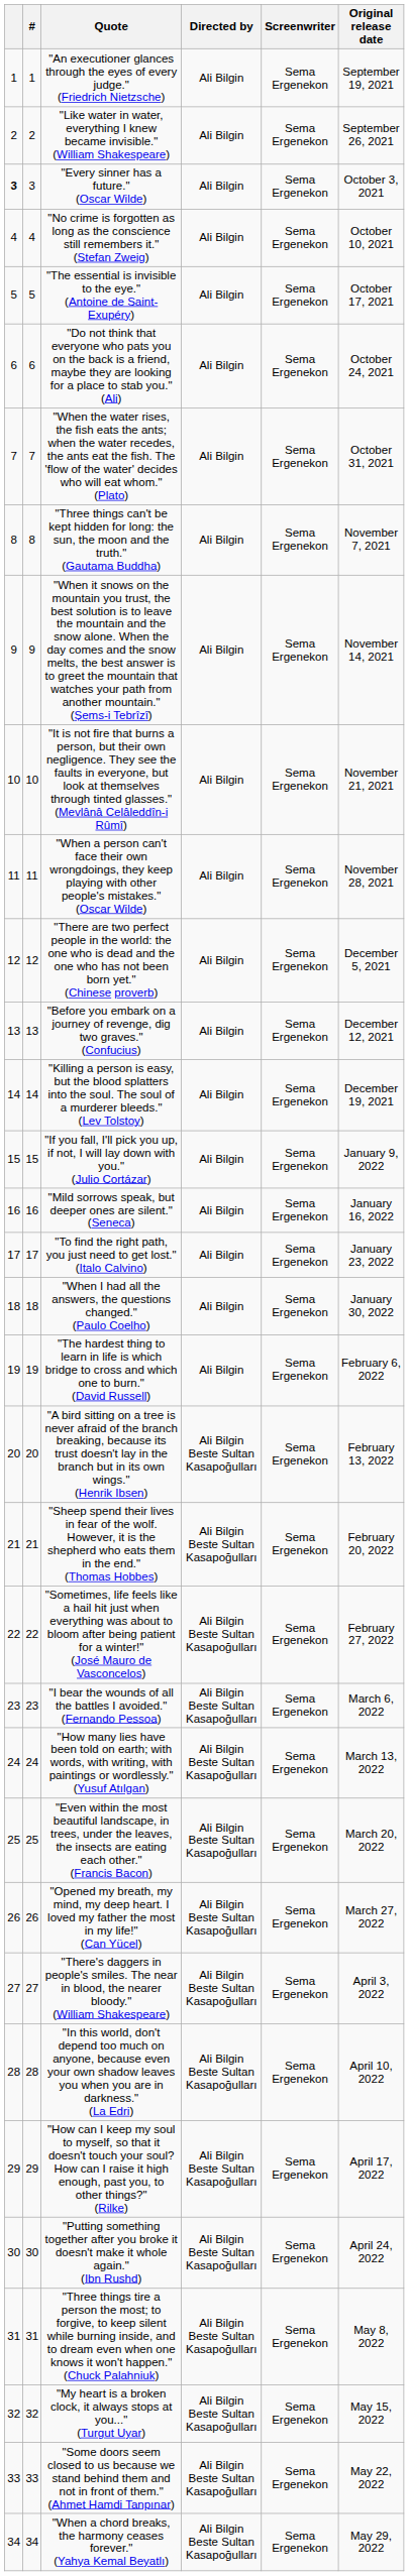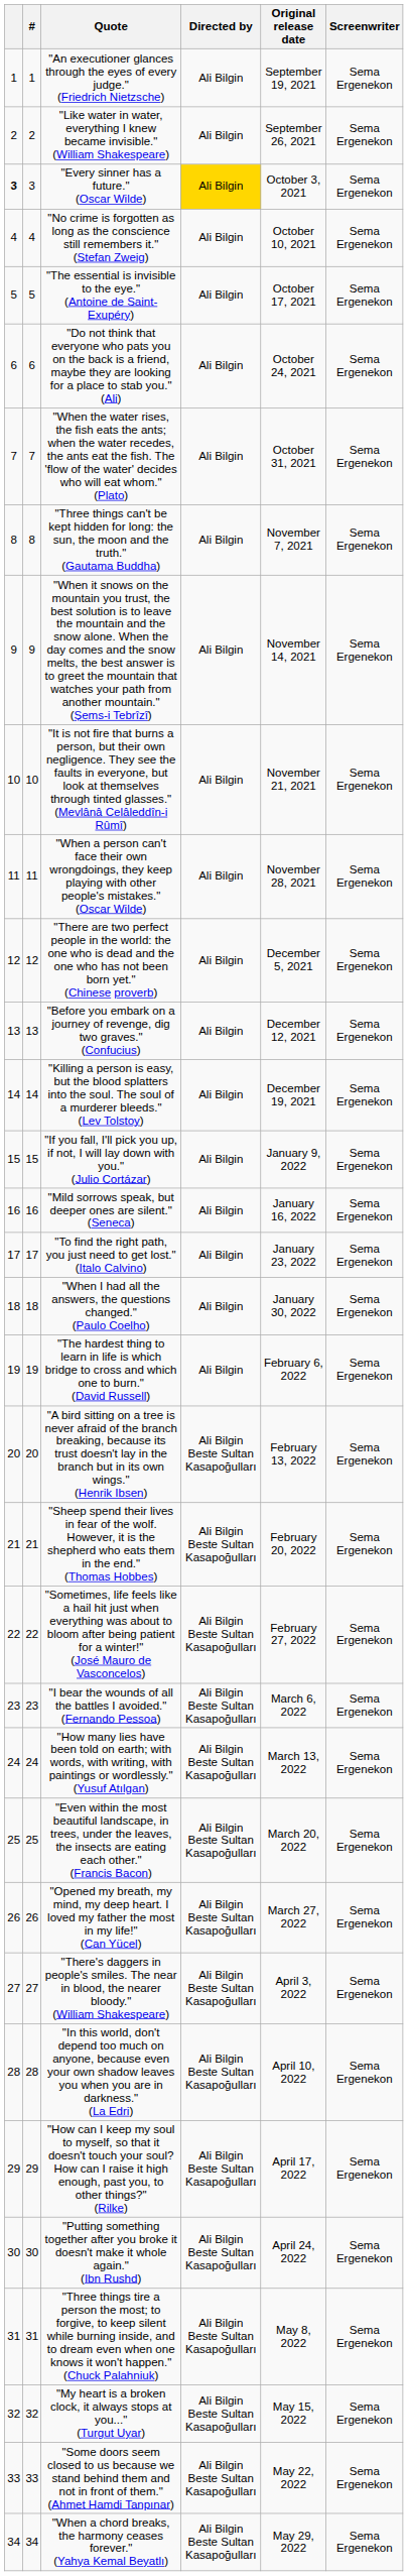 <table class="wikitable" style="margin-left:auto; margin-right:auto; width:550px; text-align:center">
 <tr>
 <th></th>
 <th>#</th>
 <th>Quote</th>
 <th>Directed by</th>
+<th>Original release date</th>
 <th>Screenwriter</th>
-<th>Original release date</th>
 </tr>
 <tr>
 <td>1</td>
 <td>1</td>
 <td>"An executioner glances through the eyes of every judge."<br>(<a href='#'>Friedrich Nietzsche</a>)</td>
 <td>Ali Bilgin</td>
+<td>September 19, 2021</td>
 <td>Sema Ergenekon</td>
-<td>September 19, 2021</td>
 </tr>
 <tr>
 <td>2</td>
 <td>2</td>
 <td>"Like water in water, everything I knew became invisible."<br>(<a href='#'>William Shakespeare</a>)</td>
 <td>Ali Bilgin</td>
+<td>September 26, 2021</td>
 <td>Sema Ergenekon</td>
-<td>September 26, 2021</td>
 </tr>
 <tr>
 <td><strong>3</strong></td>
 <td>3</td>
 <td>"Every sinner has a future."<br>(<a href='#'>Oscar Wilde</a>)</td>
-<td>Ali Bilgin</td>
+<td style="background: gold;">Ali Bilgin</td>
+<td>October 3, 2021</td>
 <td>Sema Ergenekon</td>
-<td>October 3, 2021</td>
 </tr>
 <tr>
 <td>4</td>
 <td>4</td>
 <td>"No crime is forgotten as long as the conscience still remembers it."<br>(<a href='#'>Stefan Zweig</a>)</td>
 <td>Ali Bilgin</td>
+<td>October 10, 2021</td>
 <td>Sema Ergenekon</td>
-<td>October 10, 2021</td>
 </tr>
 <tr>
 <td>5</td>
 <td>5</td>
 <td>"The essential is invisible to the eye."<br>(<a href='#'>Antoine de Saint-Exupéry</a>)</td>
 <td>Ali Bilgin</td>
+<td>October 17, 2021</td>
 <td>Sema Ergenekon</td>
-<td>October 17, 2021</td>
 </tr>
 <tr>
 <td>6</td>
 <td>6</td>
 <td>"Do not think that everyone who pats you on the back is a friend, maybe they are looking for a place to stab you."<br>(<a href='#'>Ali</a>)</td>
 <td>Ali Bilgin</td>
+<td>October 24, 2021</td>
 <td>Sema Ergenekon</td>
-<td>October 24, 2021</td>
 </tr>
 <tr>
 <td>7</td>
 <td>7</td>
 <td>"When the water rises, the fish eats the ants; when the water recedes, the ants eat the fish. The 'flow of the water' decides who will eat whom."<br>(<a href='#'>Plato</a>)</td>
 <td>Ali Bilgin</td>
+<td>October 31, 2021</td>
 <td>Sema Ergenekon</td>
-<td>October 31, 2021</td>
 </tr>
 <tr>
 <td>8</td>
 <td>8</td>
 <td>"Three things can't be kept hidden for long: the sun, the moon and the truth."<br>(<a href='#'>Gautama Buddha</a>)</td>
 <td>Ali Bilgin</td>
+<td>November 7, 2021</td>
 <td>Sema Ergenekon</td>
-<td>November 7, 2021</td>
 </tr>
 <tr>
 <td>9</td>
 <td>9</td>
 <td>"When it snows on the mountain you trust, the best solution is to leave the mountain and the snow alone. When the day comes and the snow melts, the best answer is to greet the mountain that watches your path from another mountain."<br>(<a href='#'>Șems-i Tebrîzî</a>)</td>
 <td>Ali Bilgin</td>
+<td>November 14, 2021</td>
 <td>Sema Ergenekon</td>
-<td>November 14, 2021</td>
 </tr>
 <tr>
 <td>10</td>
 <td>10</td>
 <td>"It is not fire that burns a person, but their own negligence. They see the faults in everyone, but look at themselves through tinted glasses."<br>(<a href='#'>Mevlânâ Celâleddîn-i Rûmî</a>)</td>
 <td>Ali Bilgin</td>
+<td>November 21, 2021</td>
 <td>Sema Ergenekon</td>
-<td>November 21, 2021</td>
 </tr>
 <tr>
 <td>11</td>
 <td>11</td>
 <td>"When a person can't face their own wrongdoings, they keep playing with other people's mistakes."<br>(<a href='#'>Oscar Wilde</a>)</td>
 <td>Ali Bilgin</td>
+<td>November 28, 2021</td>
 <td>Sema Ergenekon</td>
-<td>November 28, 2021</td>
 </tr>
 <tr>
 <td>12</td>
 <td>12</td>
 <td>"There are two perfect people in the world: the one who is dead and the one who has not been born yet."<br>(<a href='#'>Chinese</a> <a href='#'>proverb</a>)</td>
 <td>Ali Bilgin</td>
+<td>December 5, 2021</td>
 <td>Sema Ergenekon</td>
-<td>December 5, 2021</td>
 </tr>
 <tr>
 <td>13</td>
 <td>13</td>
 <td>"Before you embark on a journey of revenge, dig two graves."<br>(<a href='#'>Confucius</a>)</td>
 <td>Ali Bilgin</td>
+<td>December 12, 2021</td>
 <td>Sema Ergenekon</td>
-<td>December 12, 2021</td>
 </tr>
 <tr>
 <td>14</td>
 <td>14</td>
 <td>"Killing a person is easy, but the blood splatters into the soul. The soul of a murderer bleeds."<br>(<a href='#'>Lev Tolstoy</a>)</td>
 <td>Ali Bilgin</td>
+<td>December 19, 2021</td>
 <td>Sema Ergenekon</td>
-<td>December 19, 2021</td>
 </tr>
 <tr>
 <td>15</td>
 <td>15</td>
 <td>"If you fall, I'll pick you up, if not, I will lay down with you."<br>(<a href='#'>Julio Cortázar</a>)</td>
 <td>Ali Bilgin</td>
+<td>January 9, 2022</td>
 <td>Sema Ergenekon</td>
-<td>January 9, 2022</td>
 </tr>
 <tr>
 <td>16</td>
 <td>16</td>
 <td>"Mild sorrows speak, but deeper ones are silent."<br>(<a href='#'>Seneca</a>)</td>
 <td>Ali Bilgin</td>
+<td>January 16, 2022</td>
 <td>Sema Ergenekon</td>
-<td>January 16, 2022</td>
 </tr>
 <tr>
 <td>17</td>
 <td>17</td>
 <td>"To find the right path, you just need to get lost."<br>(<a href='#'>Italo Calvino</a>)</td>
 <td>Ali Bilgin</td>
+<td>January 23, 2022</td>
 <td>Sema Ergenekon</td>
-<td>January 23, 2022</td>
 </tr>
 <tr>
 <td>18</td>
 <td>18</td>
 <td>"When I had all the answers, the questions changed."<br>(<a href='#'>Paulo Coelho</a>)</td>
 <td>Ali Bilgin</td>
+<td>January 30, 2022</td>
 <td>Sema Ergenekon</td>
-<td>January 30, 2022</td>
 </tr>
 <tr>
 <td>19</td>
 <td>19</td>
 <td>"The hardest thing to learn in life is which bridge to cross and which one to burn."<br>(<a href='#'>David Russell</a>)</td>
 <td>Ali Bilgin</td>
+<td>February 6, 2022</td>
 <td>Sema Ergenekon</td>
-<td>February 6, 2022</td>
 </tr>
 <tr>
 <td>20</td>
 <td>20</td>
 <td>"A bird sitting on a tree is never afraid of the branch breaking, because its trust doesn't lay in the branch but in its own wings."<br>(<a href='#'>Henrik Ibsen</a>)</td>
 <td>Ali Bilgin<br>Beste Sultan Kasapoğulları</td>
+<td>February 13, 2022</td>
 <td>Sema Ergenekon</td>
-<td>February 13, 2022</td>
 </tr>
 <tr>
 <td>21</td>
 <td>21</td>
 <td>"Sheep spend their lives in fear of the wolf. However, it is the shepherd who eats them in the end."<br>(<a href='#'>Thomas Hobbes</a>)</td>
 <td>Ali Bilgin<br>Beste Sultan Kasapoğulları</td>
+<td>February 20, 2022</td>
 <td>Sema Ergenekon</td>
-<td>February 20, 2022</td>
 </tr>
 <tr>
 <td>22</td>
 <td>22</td>
 <td>"Sometimes, life feels like a hail hit just when everything was about to bloom after being patient for a winter!"<br>(<a href='#'>José Mauro de Vasconcelos</a>)</td>
 <td>Ali Bilgin<br>Beste Sultan Kasapoğulları</td>
+<td>February 27, 2022</td>
 <td>Sema Ergenekon</td>
-<td>February 27, 2022</td>
 </tr>
 <tr>
 <td>23</td>
 <td>23</td>
 <td>"I bear the wounds of all the battles I avoided."<br>(<a href='#'>Fernando Pessoa</a>)</td>
 <td>Ali Bilgin<br>Beste Sultan Kasapoğulları</td>
+<td>March 6, 2022</td>
 <td>Sema Ergenekon</td>
-<td>March 6, 2022</td>
 </tr>
 <tr>
 <td>24</td>
 <td>24</td>
 <td>"How many lies have been told on earth; with words, with writing, with paintings or wordlessly."<br>(<a href='#'>Yusuf Atılgan</a>)</td>
 <td>Ali Bilgin<br>Beste Sultan Kasapoğulları</td>
+<td>March 13, 2022</td>
 <td>Sema Ergenekon</td>
-<td>March 13, 2022</td>
 </tr>
 <tr>
 <td>25</td>
 <td>25</td>
 <td>"Even within the most beautiful landscape, in trees, under the leaves, the insects are eating each other."<br>(<a href='#'>Francis Bacon</a>)</td>
 <td>Ali Bilgin<br>Beste Sultan Kasapoğulları</td>
+<td>March 20, 2022</td>
 <td>Sema Ergenekon</td>
-<td>March 20, 2022</td>
 </tr>
 <tr>
 <td>26</td>
 <td>26</td>
 <td>"Opened my breath, my mind, my deep heart. I loved my father the most in my life!"<br>(<a href='#'>Can Yücel</a>)</td>
 <td>Ali Bilgin<br>Beste Sultan Kasapoğulları</td>
+<td>March 27, 2022</td>
 <td>Sema Ergenekon</td>
-<td>March 27, 2022</td>
 </tr>
 <tr>
 <td>27</td>
 <td>27</td>
 <td>"There's daggers in people's smiles. The near in blood, the nearer bloody."<br>(<a href='#'>William Shakespeare</a>)</td>
 <td>Ali Bilgin<br>Beste Sultan Kasapoğulları</td>
+<td>April 3, 2022</td>
 <td>Sema Ergenekon</td>
-<td>April 3, 2022</td>
 </tr>
 <tr>
 <td>28</td>
 <td>28</td>
 <td>"In this world, don't depend too much on anyone, because even your own shadow leaves you when you are in darkness."<br>(<a href='#'>La Edri</a>)</td>
 <td>Ali Bilgin<br>Beste Sultan Kasapoğulları</td>
+<td>April 10, 2022</td>
 <td>Sema Ergenekon</td>
-<td>April 10, 2022</td>
 </tr>
 <tr>
 <td>29</td>
 <td>29</td>
 <td>"How can I keep my soul to myself, so that it doesn't touch your soul? How can I raise it high enough, past you, to other things?"<br>(<a href='#'>Rilke</a>)</td>
 <td>Ali Bilgin<br>Beste Sultan Kasapoğulları</td>
+<td>April 17, 2022</td>
 <td>Sema Ergenekon</td>
-<td>April 17, 2022</td>
 </tr>
 <tr>
 <td>30</td>
 <td>30</td>
 <td>"Putting something together after you broke it doesn't make it whole again."<br>(<a href='#'>Ibn Rushd</a>)</td>
 <td>Ali Bilgin<br>Beste Sultan Kasapoğulları</td>
+<td>April 24, 2022</td>
 <td>Sema Ergenekon</td>
-<td>April 24, 2022</td>
 </tr>
 <tr>
 <td>31</td>
 <td>31</td>
 <td>"Three things tire a person the most; to forgive, to keep silent while burning inside, and to dream even when one knows it won't happen."<br>(<a href='#'>Chuck Palahniuk</a>)</td>
 <td>Ali Bilgin<br>Beste Sultan Kasapoğulları</td>
+<td>May 8, 2022</td>
 <td>Sema Ergenekon</td>
-<td>May 8, 2022</td>
 </tr>
 <tr>
 <td>32</td>
 <td>32</td>
 <td>"My heart is a broken clock, it always stops at you..."<br>(<a href='#'>Turgut Uyar</a>)</td>
 <td>Ali Bilgin<br>Beste Sultan Kasapoğulları</td>
+<td>May 15, 2022</td>
 <td>Sema Ergenekon</td>
-<td>May 15, 2022</td>
 </tr>
 <tr>
 <td>33</td>
 <td>33</td>
 <td>"Some doors seem closed to us because we stand behind them and not in front of them."<br>(<a href='#'>Ahmet Hamdi Tanpınar</a>)</td>
 <td>Ali Bilgin<br>Beste Sultan Kasapoğulları</td>
+<td>May 22, 2022</td>
 <td>Sema Ergenekon</td>
-<td>May 22, 2022</td>
 </tr>
 <tr>
 <td>34</td>
 <td>34</td>
 <td>"When a chord breaks, the harmony ceases forever."<br>(<a href='#'>Yahya Kemal Beyatlı</a>)</td>
 <td>Ali Bilgin<br>Beste Sultan Kasapoğulları</td>
+<td>May 29, 2022</td>
 <td>Sema Ergenekon</td>
-<td>May 29, 2022</td>
 </tr>
 </table>
